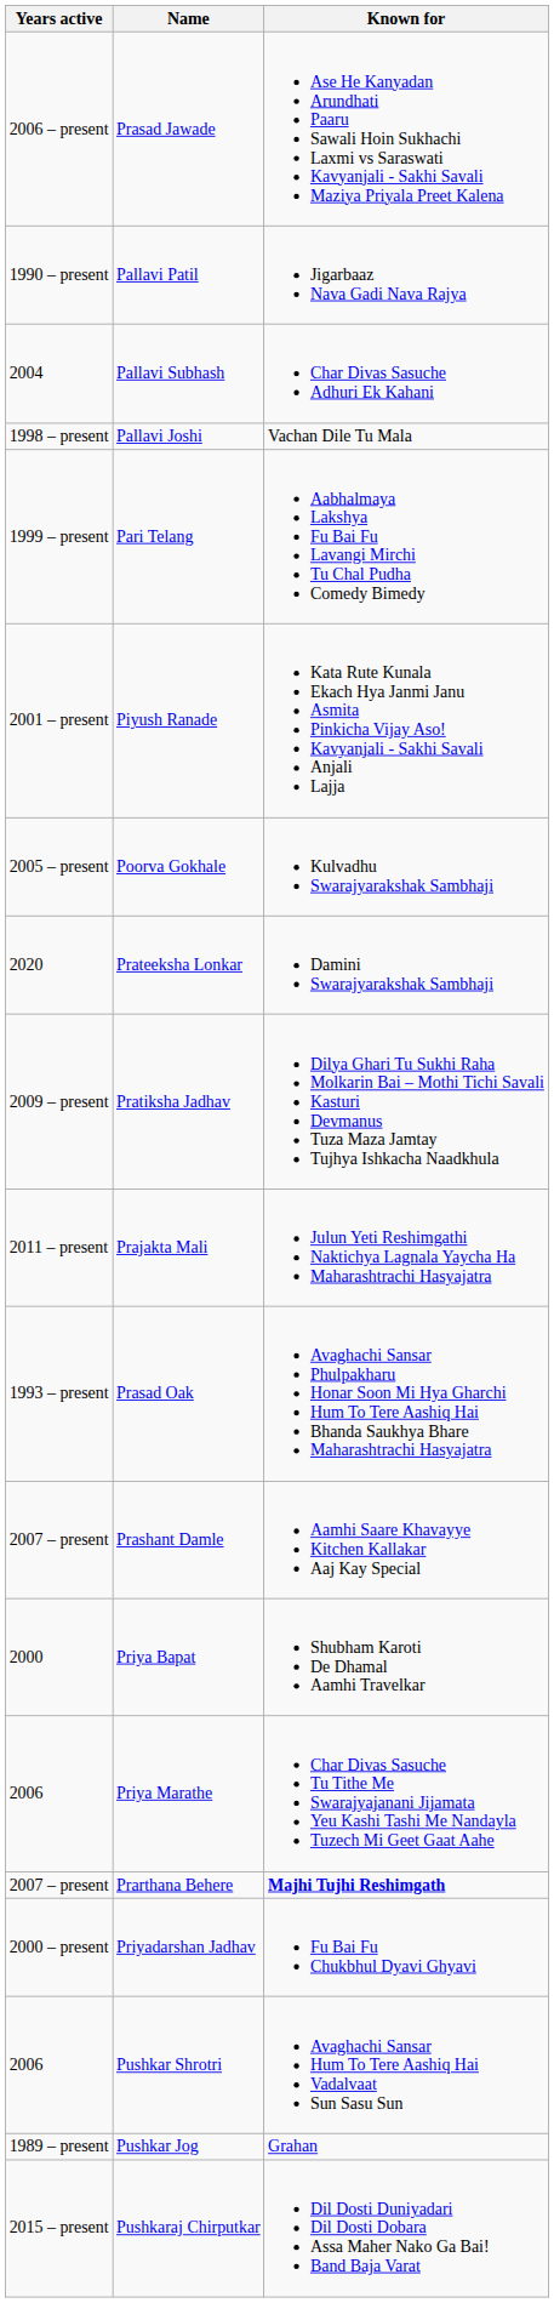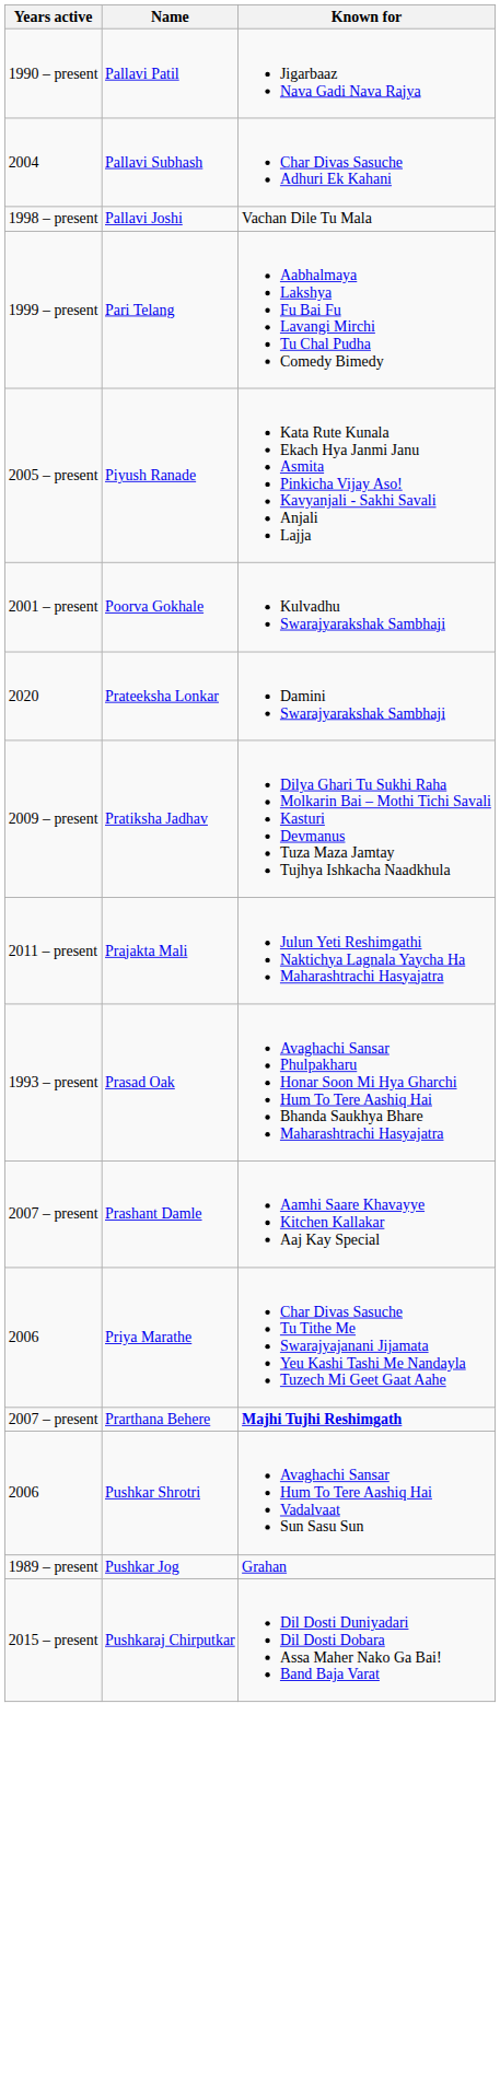 <table class="wikitable">
 <tr>
 <th>Years active</th>
 <th>Name</th>
 <th>Known for</th>
-</tr>
-<tr>
-<td>2006 – present</td>
-<td><a href='#'>Prasad Jawade</a></td>
-<td><br><ul><li><a href='#'>Ase He Kanyadan</a></li><li><a href='#'>Arundhati</a></li><li><a href='#'>Paaru</a></li><li>Sawali Hoin Sukhachi</li><li>Laxmi vs Saraswati</li><li><a href='#'>Kavyanjali - Sakhi Savali</a></li><li><a href='#'>Maziya Priyala Preet Kalena</a></li></ul></td>
 </tr>
 <tr>
 <td>1990 – present</td>
 <td><a href='#'>Pallavi Patil</a></td>
 <td><br><ul><li>Jigarbaaz</li><li><a href='#'>Nava Gadi Nava Rajya</a></li></ul></td>
 </tr>
 <tr>
 <td>2004</td>
 <td><a href='#'>Pallavi Subhash</a></td>
 <td><br><ul><li><a href='#'>Char Divas Sasuche</a></li><li><a href='#'>Adhuri Ek Kahani</a></li></ul></td>
 </tr>
 <tr>
 <td>1998 – present</td>
 <td><a href='#'>Pallavi Joshi</a></td>
 <td>Vachan Dile Tu Mala</td>
 </tr>
 <tr>
 <td>1999 – present</td>
 <td><a href='#'>Pari Telang</a></td>
 <td><br><ul><li><a href='#'>Aabhalmaya</a></li><li><a href='#'>Lakshya</a></li><li><a href='#'>Fu Bai Fu</a></li><li><a href='#'>Lavangi Mirchi</a></li><li><a href='#'>Tu Chal Pudha</a></li><li>Comedy Bimedy</li></ul></td>
 </tr>
 <tr>
-<td>2001 – present</td>
+<td>2005 – present</td>
 <td><a href='#'>Piyush Ranade</a></td>
 <td><br><ul><li>Kata Rute Kunala</li><li>Ekach Hya Janmi Janu</li><li><a href='#'>Asmita</a></li><li><a href='#'>Pinkicha Vijay Aso!</a></li><li><a href='#'>Kavyanjali - Sakhi Savali</a></li><li>Anjali</li><li>Lajja</li></ul></td>
 </tr>
 <tr>
-<td>2005 – present</td>
+<td>2001 – present</td>
 <td><a href='#'>Poorva Gokhale</a></td>
 <td><br><ul><li>Kulvadhu</li><li><a href='#'>Swarajyarakshak Sambhaji</a></li></ul></td>
 </tr>
 <tr>
 <td>2020</td>
 <td><a href='#'>Prateeksha Lonkar</a></td>
 <td><br><ul><li>Damini</li><li><a href='#'>Swarajyarakshak Sambhaji</a></li></ul></td>
 </tr>
 <tr>
 <td>2009 – present</td>
 <td><a href='#'>Pratiksha Jadhav</a></td>
 <td><br><ul><li><a href='#'>Dilya Ghari Tu Sukhi Raha</a></li><li><a href='#'>Molkarin Bai – Mothi Tichi Savali</a></li><li><a href='#'>Kasturi</a></li><li><a href='#'>Devmanus</a></li><li>Tuza Maza Jamtay</li><li>Tujhya Ishkacha Naadkhula</li></ul></td>
 </tr>
 <tr>
 <td>2011 – present</td>
 <td><a href='#'>Prajakta Mali</a></td>
 <td><br><ul><li><a href='#'>Julun Yeti Reshimgathi</a></li><li><a href='#'>Naktichya Lagnala Yaycha Ha</a></li><li><a href='#'>Maharashtrachi Hasyajatra</a></li></ul></td>
 </tr>
 <tr>
 <td>1993 – present</td>
 <td><a href='#'>Prasad Oak</a></td>
 <td><br><ul><li><a href='#'>Avaghachi Sansar</a></li><li><a href='#'>Phulpakharu</a></li><li><a href='#'>Honar Soon Mi Hya Gharchi</a></li><li><a href='#'>Hum To Tere Aashiq Hai</a></li><li>Bhanda Saukhya Bhare</li><li><a href='#'>Maharashtrachi Hasyajatra</a></li></ul></td>
 </tr>
 <tr>
 <td>2007 – present</td>
 <td><a href='#'>Prashant Damle</a></td>
 <td><br><ul><li><a href='#'>Aamhi Saare Khavayye</a></li><li><a href='#'>Kitchen Kallakar</a></li><li>Aaj Kay Special</li></ul></td>
 </tr>
 <tr>
-<td>2000</td>
-<td><a href='#'>Priya Bapat</a></td>
-<td><br><ul><li>Shubham Karoti</li><li>De Dhamal</li><li>Aamhi Travelkar</li></ul></td>
-</tr>
-<tr>
 <td>2006</td>
 <td><a href='#'>Priya Marathe</a></td>
 <td><br><ul><li><a href='#'>Char Divas Sasuche</a></li><li><a href='#'>Tu Tithe Me</a></li><li><a href='#'>Swarajyajanani Jijamata</a></li><li><a href='#'>Yeu Kashi Tashi Me Nandayla</a></li><li><a href='#'>Tuzech Mi Geet Gaat Aahe</a></li></ul></td>
 </tr>
 <tr>
 <td>2007 – present</td>
 <td><a href='#'>Prarthana Behere</a></td>
 <td><strong><a href='#'>Majhi Tujhi Reshimgath</a></strong></td>
-</tr>
-<tr>
-<td>2000 – present</td>
-<td><a href='#'>Priyadarshan Jadhav</a></td>
-<td><br><ul><li><a href='#'>Fu Bai Fu</a></li><li><a href='#'>Chukbhul Dyavi Ghyavi</a></li></ul></td>
 </tr>
 <tr>
 <td>2006</td>
 <td><a href='#'>Pushkar Shrotri</a></td>
 <td><br><ul><li><a href='#'>Avaghachi Sansar</a></li><li><a href='#'>Hum To Tere Aashiq Hai</a></li><li><a href='#'>Vadalvaat</a></li><li>Sun Sasu Sun</li></ul></td>
 </tr>
 <tr>
 <td>1989 – present</td>
 <td><a href='#'>Pushkar Jog</a></td>
 <td><a href='#'>Grahan</a></td>
 </tr>
 <tr>
 <td>2015 – present</td>
 <td><a href='#'>Pushkaraj Chirputkar</a></td>
 <td><br><ul><li><a href='#'>Dil Dosti Duniyadari</a></li><li><a href='#'>Dil Dosti Dobara</a></li><li>Assa Maher Nako Ga Bai!</li><li><a href='#'>Band Baja Varat</a></li></ul></td>
 </tr>
 </table>
